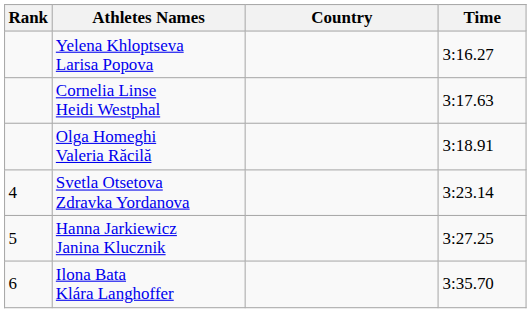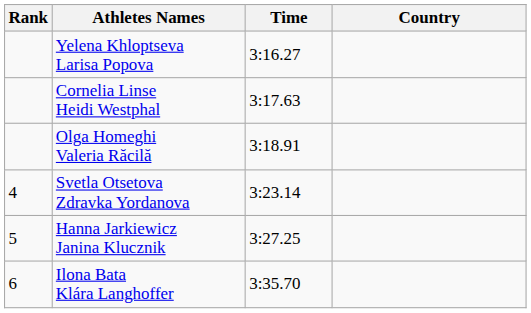 <table class="wikitable">
 <tr>
 <th width=25>Rank</th>
 <th width=175>Athletes Names</th>
+<th width=75>Time</th>
 <th width=175>Country</th>
-<th width=75>Time</th>
 </tr>
 <tr>
 <td></td>
 <td><a href='#'>Yelena Khloptseva</a><br><a href='#'>Larisa Popova</a></td>
+<td>3:16.27</td>
 <td></td>
-<td>3:16.27</td>
 </tr>
 <tr>
 <td></td>
 <td><a href='#'>Cornelia Linse</a><br><a href='#'>Heidi Westphal</a></td>
+<td>3:17.63</td>
 <td></td>
-<td>3:17.63</td>
 </tr>
 <tr>
 <td></td>
 <td><a href='#'>Olga Homeghi</a><br><a href='#'>Valeria Răcilă</a></td>
+<td>3:18.91</td>
 <td></td>
-<td>3:18.91</td>
 </tr>
 <tr>
 <td>4</td>
 <td><a href='#'>Svetla Otsetova</a><br><a href='#'>Zdravka Yordanova</a></td>
+<td>3:23.14</td>
 <td></td>
-<td>3:23.14</td>
 </tr>
 <tr>
 <td>5</td>
 <td><a href='#'>Hanna Jarkiewicz</a><br><a href='#'>Janina Klucznik</a></td>
+<td>3:27.25</td>
 <td></td>
-<td>3:27.25</td>
 </tr>
 <tr>
 <td>6</td>
 <td><a href='#'>Ilona Bata</a><br><a href='#'>Klára Langhoffer</a></td>
+<td>3:35.70</td>
 <td></td>
-<td>3:35.70</td>
 </tr>
 </table>
